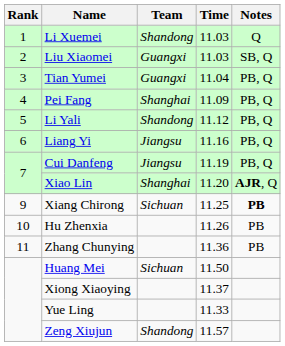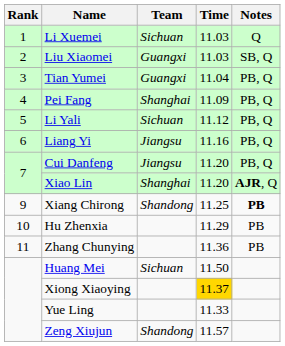 <table class="wikitable sortable" style="text-align:center">
 <tr>
 <th>Rank</th>
 <th>Name</th>
 <th>Team</th>
 <th>Time</th>
 <th>Notes</th>
 </tr>
 <tr bgcolor=ccffcc>
 <td>1</td>
 <td align="left"><a href='#'>Li Xuemei</a></td>
-<td align=left><em>Shandong</em></td>
+<td align=left><em>Sichuan</em></td>
 <td>11.03</td>
 <td>Q</td>
 </tr>
 <tr bgcolor=ccffcc>
 <td>2</td>
 <td align="left"><a href='#'>Liu Xiaomei</a></td>
 <td align="left"><em>Guangxi</em></td>
 <td>11.03</td>
 <td>SB, Q</td>
 </tr>
 <tr bgcolor=ccffcc>
 <td>3</td>
 <td align="left"><a href='#'>Tian Yumei</a></td>
 <td align=left><em>Guangxi</em></td>
 <td>11.04</td>
 <td>PB, Q</td>
 </tr>
 <tr bgcolor=ccffcc>
 <td>4</td>
 <td align="left"><a href='#'>Pei Fang</a></td>
 <td align=left><em>Shanghai</em></td>
 <td>11.09</td>
 <td>PB, Q</td>
 </tr>
 <tr bgcolor=ccffcc>
 <td>5</td>
 <td align="left"><a href='#'>Li Yali</a></td>
-<td align=left><em>Shandong</em></td>
+<td align=left><em>Sichuan</em></td>
 <td>11.12</td>
 <td>PB, Q</td>
 </tr>
 <tr bgcolor=ccffcc>
 <td>6</td>
 <td align="left"><a href='#'>Liang Yi</a></td>
 <td align=left><em>Jiangsu</em></td>
 <td>11.16</td>
 <td>PB, Q</td>
 </tr>
 <tr bgcolor=ccffcc>
 <td rowspan=2>7</td>
 <td Align="left"><a href='#'>Cui Danfeng</a></td>
 <td align="left"><em>Jiangsu</em></td>
-<td>11.19</td>
+<td>11.20</td>
 <td>PB, Q</td>
 </tr>
 <tr bgcolor=ccffcc>
 <td align="left"><a href='#'>Xiao Lin</a></td>
 <td align=left><em>Shanghai</em></td>
 <td>11.20</td>
 <td><strong>AJR</strong>, Q</td>
 </tr>
 <tr>
 <td>9</td>
 <td align="left">Xiang Chirong</td>
-<td align=left><em>Sichuan</em></td>
+<td align=left><em>Shandong</em></td>
 <td>11.25</td>
 <td><strong>PB</strong></td>
 </tr>
 <tr>
 <td>10</td>
 <td align="left">Hu Zhenxia</td>
 <td align=></td>
-<td>11.26</td>
+<td>11.29</td>
 <td>PB</td>
 </tr>
 <tr>
 <td>11</td>
 <td align="left">Zhang Chunying</td>
 <td align="left"></td>
 <td>11.36</td>
 <td>PB</td>
 </tr>
 <tr>
 <td rowspan=4></td>
 <td align="left"><a href='#'>Huang Mei</a></td>
 <td align=left><em>Sichuan</em></td>
 <td>11.50</td>
 <td></td>
 </tr>
 <tr>
 <td Align="left">Xiong Xiaoying</td>
 <td align="left"></td>
-<td>11.37</td>
+<td style="background: gold;">11.37</td>
 <td></td>
 </tr>
 <tr>
 <td Align="left">Yue Ling</td>
 <td align="left"></td>
 <td>11.33</td>
 <td></td>
 </tr>
 <tr>
 <td Align="left"><a href='#'>Zeng Xiujun</a></td>
 <td align=left><em>Shandong</em></td>
 <td>11.57</td>
 <td></td>
 </tr>
 </table>
